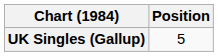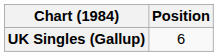 <table class="wikitable plainrowheaders">
 <tr>
 <th scope="col">Chart (1984)</th>
 <th scope="col">Position</th>
 </tr>
 <tr>
 <th scope="row">UK Singles (Gallup)</th>
-<td style="text-align:center;">5</td>
+<td style="text-align:center;">6</td>
 </tr>
 </table>
